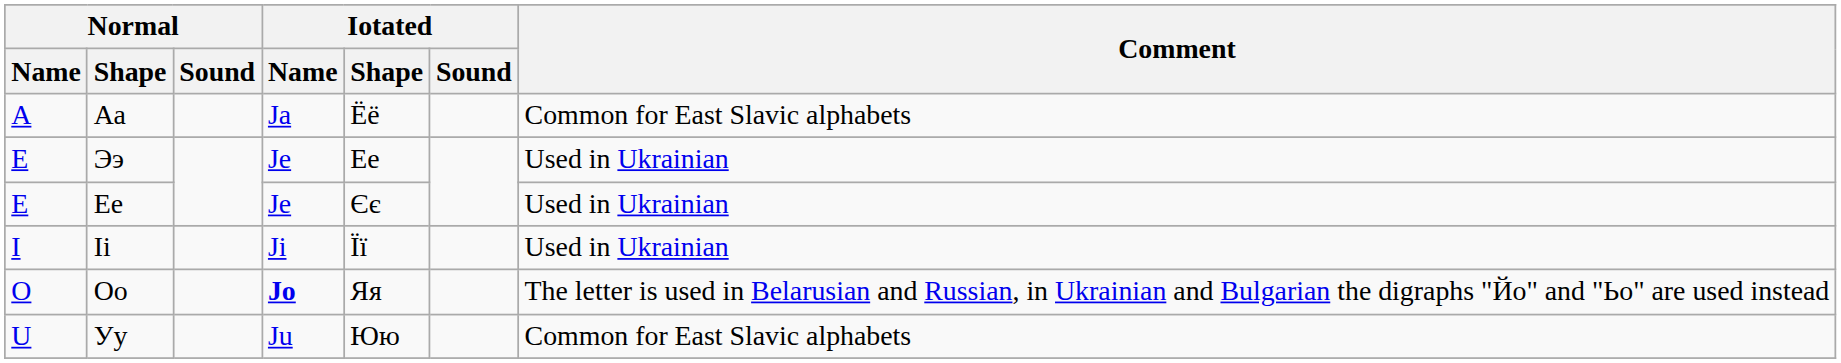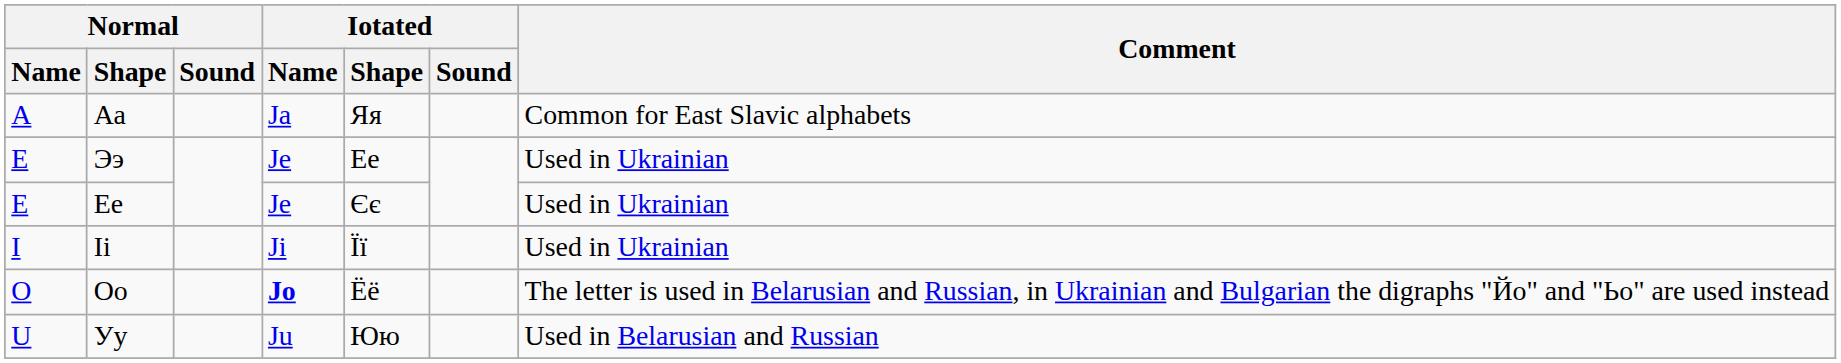 <table class=wikitable>
 <tr>
 <th colspan=3 align=center>Normal</th>
 <th colspan=3 align=center>Iotated</th>
 <th rowspan=2 align=center>Comment</th>
 </tr>
 <tr>
 <th>Name</th>
 <th>Shape</th>
 <th>Sound</th>
 <th>Name</th>
 <th>Shape</th>
 <th>Sound</th>
 </tr>
 <tr>
 <td><a href='#'>A</a></td>
 <td>Аа</td>
 <td></td>
 <td><a href='#'>Ja</a></td>
-<td>Ёё</td>
+<td>Яя</td>
 <td></td>
 <td>Common for East Slavic alphabets</td>
 </tr>
 <tr>
 <td><a href='#'>E</a></td>
 <td>Ээ</td>
 <td rowspan=2></td>
 <td><a href='#'>Je</a></td>
 <td>Ее</td>
 <td rowspan=2></td>
 <td>Used in <a href='#'>Ukrainian</a></td>
 </tr>
 <tr>
 <td><a href='#'>E</a></td>
 <td>Ее</td>
 <td><a href='#'>Je</a></td>
 <td>Єє</td>
 <td>Used in <a href='#'>Ukrainian</a></td>
 </tr>
 <tr>
 <td><a href='#'>I</a></td>
 <td>Іi</td>
 <td></td>
 <td><a href='#'>Ji</a></td>
 <td>Її</td>
 <td></td>
 <td>Used in <a href='#'>Ukrainian</a></td>
 </tr>
 <tr>
 <td><a href='#'>O</a></td>
 <td>Оо</td>
 <td></td>
 <td><strong><a href='#'>Jo</a></strong></td>
-<td>Яя</td>
+<td>Ёё</td>
 <td></td>
 <td>The letter is used in <a href='#'>Belarusian</a> and <a href='#'>Russian</a>, in <a href='#'>Ukrainian</a> and <a href='#'>Bulgarian</a> the digraphs "Йо" and "Ьо" are used instead</td>
 </tr>
 <tr>
 <td><a href='#'>U</a></td>
 <td>Уу</td>
 <td></td>
 <td><a href='#'>Ju</a></td>
 <td>Юю</td>
 <td></td>
-<td>Common for East Slavic alphabets</td>
+<td>Used in <a href='#'>Belarusian</a> and <a href='#'>Russian</a></td>
 </tr>
 </table>
